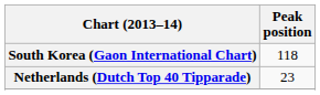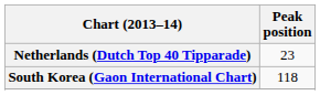 <table class="wikitable sortable plainrowheaders" style="text-align:center;">
 <tr>
 <th scope="col">Chart (2013–14)</th>
 <th scope="col">Peak<br>position</th>
 </tr>
 <tr>
+<th scope="row">Netherlands (<a href='#'>Dutch Top 40 Tipparade</a>)</th>
+<td>23</td>
+</tr>
+<tr>
 <th scope="row">South Korea (<a href='#'>Gaon International Chart</a>)</th>
 <td>118</td>
-</tr>
-<tr>
-<th scope="row">Netherlands (<a href='#'>Dutch Top 40 Tipparade</a>)</th>
-<td>23</td>
 </tr>
 <tr>
 </tr>
 <tr>
 </tr>
 </table>
